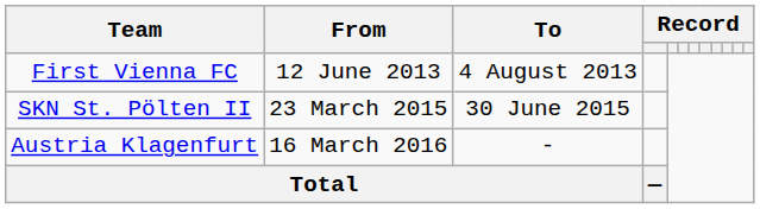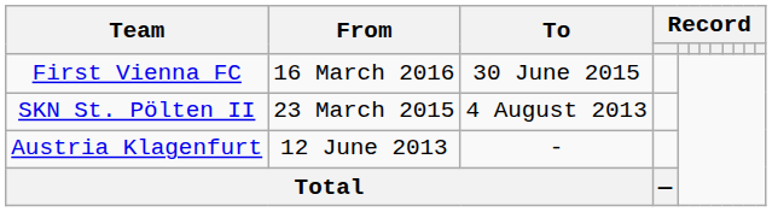 <table class="wikitable" style="text-align: center">
 <tr>
 <th rowspan="2">Team</th>
 <th rowspan="2">From</th>
 <th rowspan="2">To</th>
 <th colspan="9">Record</th>
 </tr>
 <tr>
 <th></th>
 <th></th>
 <th></th>
 <th></th>
 <th></th>
 <th></th>
 <th></th>
 <th></th>
 <th></th>
 </tr>
 <tr>
 <td><a href='#'>First Vienna FC</a></td>
-<td>12 June 2013</td>
-<td>4 August 2013<br></td>
+<td>16 March 2016</td>
+<td>30 June 2015<br></td>
 <td></td>
 </tr>
 <tr>
 <td><a href='#'>SKN St. Pölten II</a></td>
 <td>23 March 2015</td>
-<td>30 June 2015<br></td>
+<td>4 August 2013<br></td>
 <td></td>
 </tr>
 <tr>
 <td><a href='#'>Austria Klagenfurt</a></td>
-<td>16 March 2016</td>
+<td>12 June 2013</td>
 <td>-<br></td>
 <td></td>
 </tr>
 <tr>
 <th colspan="3">Total<br></th>
 <th>—</th>
 </tr>
 </table>
